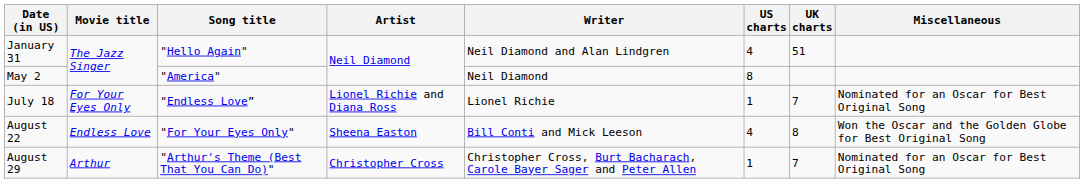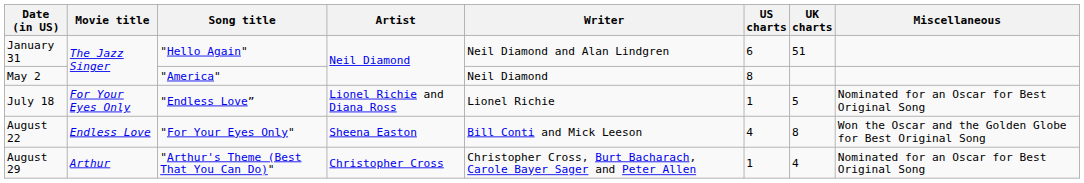 <table class="wikitable sortable">
 <tr>
 <th>Date<br>(in US)</th>
 <th>Movie title</th>
 <th>Song title</th>
 <th>Artist</th>
 <th>Writer</th>
 <th>US <br>charts</th>
 <th>UK<br>charts</th>
 <th>Miscellaneous</th>
 </tr>
 <tr>
 <td>January 31</td>
 <td rowspan="2"><em><a href='#'>The Jazz Singer</a></em></td>
 <td>"<a href='#'>Hello Again</a>"</td>
 <td rowspan="2"><a href='#'>Neil Diamond</a></td>
 <td>Neil Diamond and Alan Lindgren</td>
-<td>4</td>
+<td>6</td>
 <td>51</td>
 <td></td>
 </tr>
 <tr>
 <td>May 2</td>
 <td>"<a href='#'>America</a>"</td>
 <td>Neil Diamond</td>
 <td>8</td>
 <td></td>
 <td></td>
 </tr>
 <tr>
 <td>July 18</td>
 <td><em><a href='#'>For Your Eyes Only</a></em></td>
 <td>"<a href='#'>Endless Love</a>”</td>
 <td><a href='#'>Lionel Richie</a> and <a href='#'>Diana Ross</a></td>
 <td>Lionel Richie</td>
 <td>1</td>
-<td>7</td>
+<td>5</td>
 <td>Nominated for an Oscar for Best Original Song</td>
 </tr>
 <tr>
 <td>August 22</td>
 <td><em><a href='#'>Endless Love</a></em></td>
 <td>"<a href='#'>For Your Eyes Only</a>"</td>
 <td><a href='#'>Sheena Easton</a></td>
 <td><a href='#'>Bill Conti</a> and Mick Leeson</td>
 <td>4</td>
 <td>8</td>
 <td>Won the Oscar and the Golden Globe for Best Original Song</td>
 </tr>
 <tr>
 <td>August 29</td>
 <td><em><a href='#'>Arthur</a></em></td>
 <td>"<a href='#'>Arthur's Theme (Best That You Can Do)</a>"</td>
 <td><a href='#'>Christopher Cross</a></td>
 <td>Christopher Cross, <a href='#'>Burt Bacharach</a>, <a href='#'>Carole Bayer Sager</a> and <a href='#'>Peter Allen</a></td>
 <td>1</td>
-<td>7</td>
+<td>4</td>
 <td>Nominated for an Oscar for Best Original Song</td>
 </tr>
 </table>
